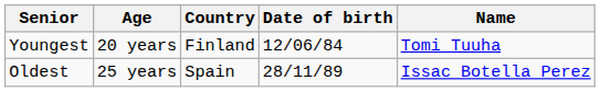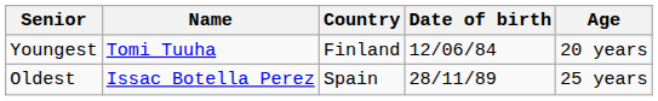 <table class="wikitable">
 <tr>
 <th>Senior</th>
-<th>Age</th>
+<th>Name</th>
 <th>Country</th>
 <th>Date of birth</th>
-<th>Name</th>
+<th>Age</th>
 </tr>
 <tr>
 <td>Youngest</td>
-<td>20 years</td>
+<td><a href='#'>Tomi Tuuha</a></td>
 <td>Finland </td>
 <td>12/06/84</td>
-<td><a href='#'>Tomi Tuuha</a></td>
+<td>20 years</td>
 </tr>
 <tr>
 <td>Oldest</td>
-<td>25 years</td>
+<td><a href='#'>Issac Botella Perez</a></td>
 <td>Spain </td>
 <td>28/11/89</td>
-<td><a href='#'>Issac Botella Perez</a></td>
+<td>25 years</td>
 </tr>
 </table>
